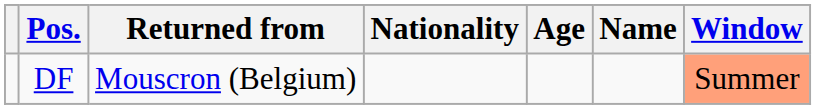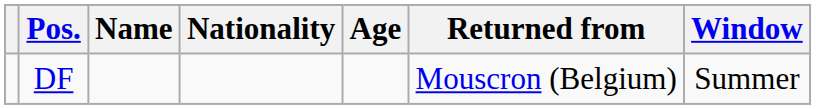 <table class="wikitable sortable" style="text-align:center;">
 <tr>
 <th scope=col></th>
 <th scope=col><a href='#'>Pos.</a></th>
-<th scope=col>Returned from</th>
+<th scope=col>Name</th>
 <th scope=col>Nationality</th>
 <th scope=col>Age</th>
-<th scope=col>Name</th>
+<th scope=col>Returned from</th>
 <th scope=col><a href='#'>Window</a></th>
 </tr>
 <tr>
 <td></td>
 <td><a href='#'>DF</a></td>
-<td align=left><a href='#'>Mouscron</a> (Belgium)</td>
+<td align=left></td>
 <td align=left></td>
 <td></td>
-<td align=left></td>
-<td style="background: lightsalmon;">Summer</td>
+<td align=left><a href='#'>Mouscron</a> (Belgium)</td>
+<td>Summer</td>
 </tr>
 </table>
